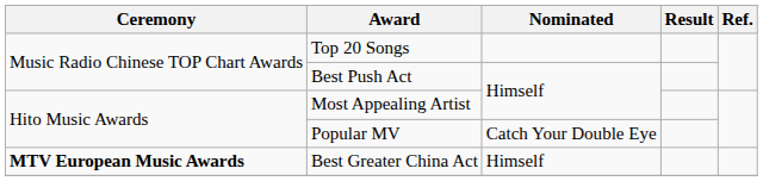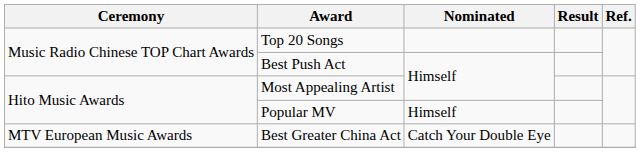 <table class="wikitable sortable">
 <tr>
 <th>Ceremony</th>
 <th>Award</th>
 <th>Nominated</th>
 <th>Result</th>
 <th>Ref.</th>
 </tr>
 <tr>
 <td rowspan="2">Music Radio Chinese TOP Chart Awards</td>
 <td>Top 20 Songs</td>
 <td></td>
 <td></td>
 <td rowspan="2"></td>
 </tr>
 <tr>
 <td>Best Push Act</td>
 <td rowspan="2">Himself</td>
 <td></td>
 </tr>
 <tr>
 <td rowspan="2">Hito Music Awards</td>
 <td>Most Appealing Artist</td>
 <td></td>
 <td rowspan="2"></td>
 </tr>
 <tr>
 <td>Popular MV</td>
-<td>Catch Your Double Eye</td>
+<td>Himself</td>
 <td></td>
 </tr>
 <tr>
-<td><strong>MTV European Music Awards</strong></td>
+<td>MTV European Music Awards</td>
 <td>Best Greater China Act</td>
-<td>Himself</td>
+<td>Catch Your Double Eye</td>
 <td></td>
 <td></td>
 </tr>
 <tr>
 </tr>
 </table>
